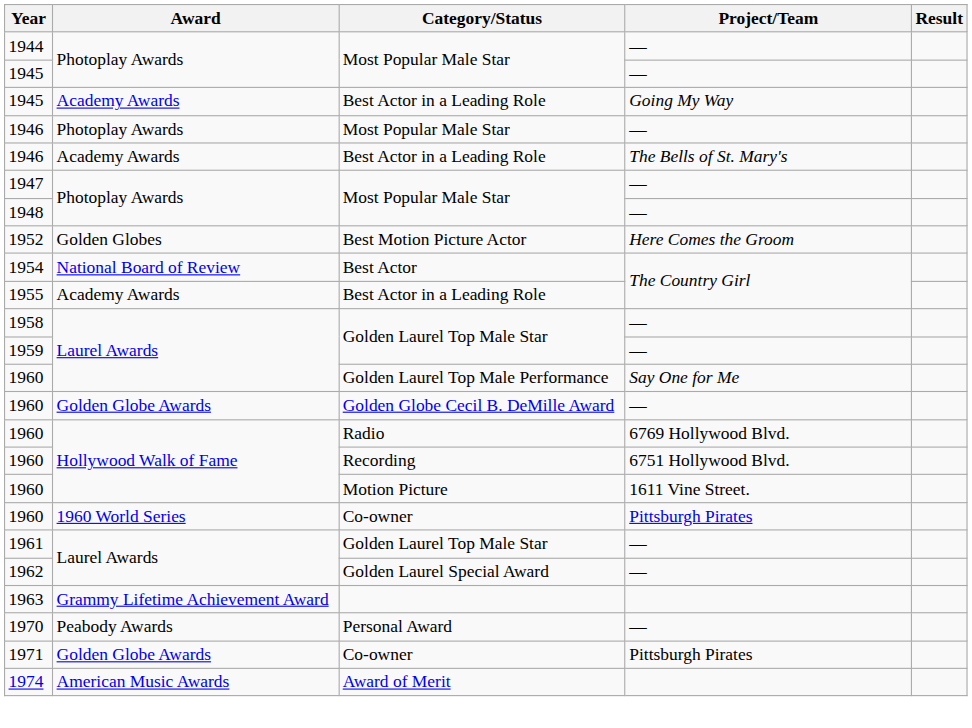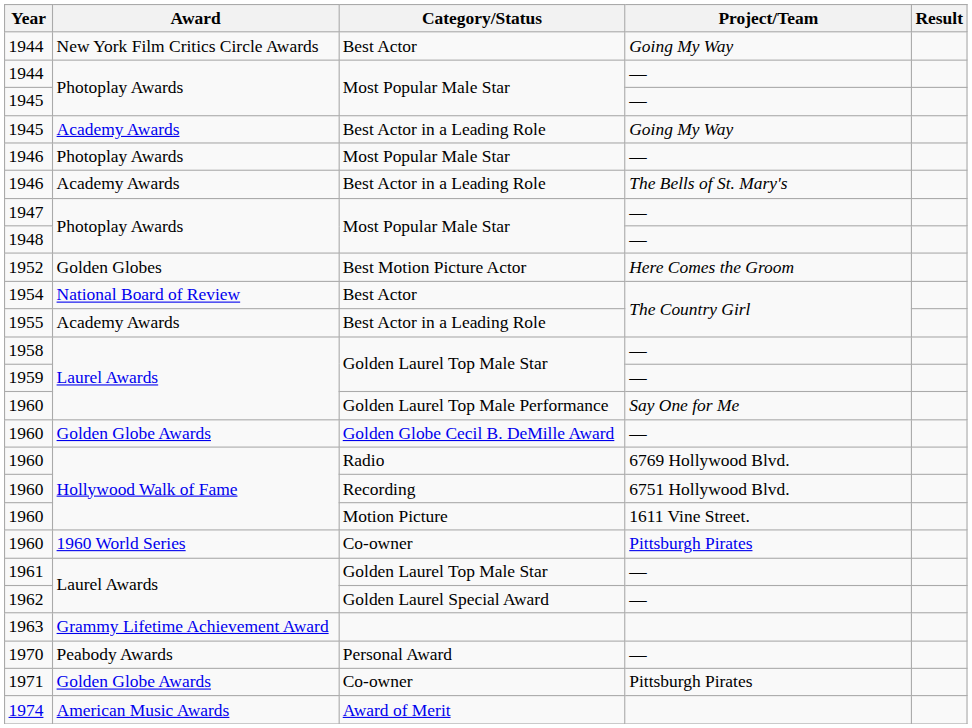 <table class="wikitable sortable" style="width:100%;">
 <tr>
 <th style="width:5%;">Year</th>
 <th style="width:30%;">Award</th>
 <th style="width:30%;">Category/Status</th>
 <th style="width:30%;">Project/Team</th>
 <th style="width:5%;">Result</th>
+</tr>
+<tr>
+<td>1944</td>
+<td>New York Film Critics Circle Awards</td>
+<td>Best Actor</td>
+<td><em>Going My Way</em></td>
+<td></td>
 </tr>
 <tr>
 <td>1944</td>
 <td rowspan="2">Photoplay Awards</td>
 <td rowspan="2">Most Popular Male Star</td>
 <td>—</td>
 <td></td>
 </tr>
 <tr>
 <td>1945</td>
 <td>—</td>
 <td></td>
 </tr>
 <tr>
 <td>1945</td>
 <td><a href='#'>Academy Awards</a></td>
 <td>Best Actor in a Leading Role</td>
 <td><em>Going My Way</em></td>
 <td></td>
 </tr>
 <tr>
 <td>1946</td>
 <td>Photoplay Awards</td>
 <td>Most Popular Male Star</td>
 <td>—</td>
 <td></td>
 </tr>
 <tr>
 <td>1946</td>
 <td>Academy Awards</td>
 <td>Best Actor in a Leading Role</td>
 <td><em>The Bells of St. Mary's</em></td>
 <td></td>
 </tr>
 <tr>
 <td>1947</td>
 <td rowspan="2">Photoplay Awards</td>
 <td rowspan="2">Most Popular Male Star</td>
 <td>—</td>
 <td></td>
 </tr>
 <tr>
 <td>1948</td>
 <td>—</td>
 <td></td>
 </tr>
 <tr>
 <td>1952</td>
 <td>Golden Globes</td>
 <td>Best Motion Picture Actor</td>
 <td><em>Here Comes the Groom</em></td>
 <td></td>
 </tr>
 <tr>
 <td>1954</td>
 <td><a href='#'>National Board of Review</a></td>
 <td>Best Actor</td>
 <td rowspan="2"><em>The Country Girl</em></td>
 <td></td>
 </tr>
 <tr>
 <td>1955</td>
 <td>Academy Awards</td>
 <td>Best Actor in a Leading Role</td>
 <td></td>
 </tr>
 <tr>
 <td>1958</td>
 <td rowspan="3"><a href='#'>Laurel Awards</a></td>
 <td rowspan="2">Golden Laurel Top Male Star</td>
 <td>—</td>
 <td></td>
 </tr>
 <tr>
 <td>1959</td>
 <td>—</td>
 <td></td>
 </tr>
 <tr>
 <td>1960</td>
 <td>Golden Laurel Top Male Performance</td>
 <td><em>Say One for Me</em></td>
 <td></td>
 </tr>
 <tr>
 <td>1960</td>
 <td><a href='#'>Golden Globe Awards</a></td>
 <td><a href='#'>Golden Globe Cecil B. DeMille Award</a></td>
 <td>—</td>
 <td></td>
 </tr>
 <tr>
 <td>1960</td>
 <td rowspan="3"><a href='#'>Hollywood Walk of Fame</a></td>
 <td>Radio</td>
 <td>6769 Hollywood Blvd.</td>
 <td></td>
 </tr>
 <tr>
 <td>1960</td>
 <td>Recording</td>
 <td>6751 Hollywood Blvd.</td>
 <td></td>
 </tr>
 <tr>
 <td>1960</td>
 <td>Motion Picture</td>
 <td>1611 Vine Street.</td>
 <td></td>
 </tr>
 <tr>
 <td>1960</td>
 <td><a href='#'>1960 World Series</a></td>
 <td>Co-owner</td>
 <td><a href='#'>Pittsburgh Pirates</a></td>
 <td></td>
 </tr>
 <tr>
 <td>1961</td>
 <td rowspan="2">Laurel Awards</td>
 <td>Golden Laurel Top Male Star</td>
 <td>—</td>
 <td></td>
 </tr>
 <tr>
 <td>1962</td>
 <td>Golden Laurel Special Award</td>
 <td>—</td>
 <td></td>
 </tr>
 <tr>
 <td>1963</td>
 <td><a href='#'>Grammy Lifetime Achievement Award</a></td>
 <td></td>
 <td></td>
 <td></td>
 </tr>
 <tr>
 <td>1970</td>
 <td>Peabody Awards</td>
 <td>Personal Award</td>
 <td>—</td>
 <td></td>
 </tr>
 <tr>
 <td>1971</td>
 <td><a href='#'>Golden Globe Awards</a></td>
 <td>Co-owner</td>
 <td>Pittsburgh Pirates</td>
 <td></td>
 </tr>
 <tr>
 <td><a href='#'>1974</a></td>
 <td><a href='#'>American Music Awards</a></td>
 <td><a href='#'>Award of Merit</a></td>
 <td></td>
 <td></td>
 </tr>
 </table>
